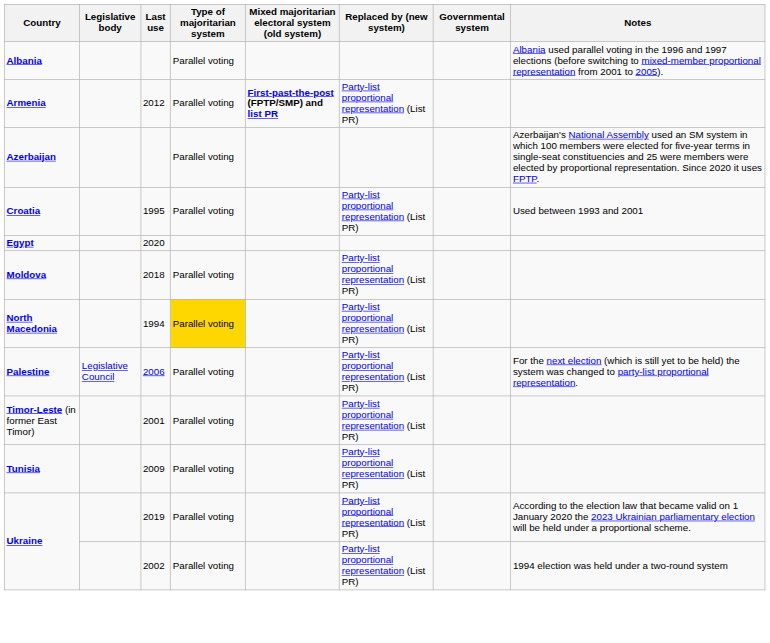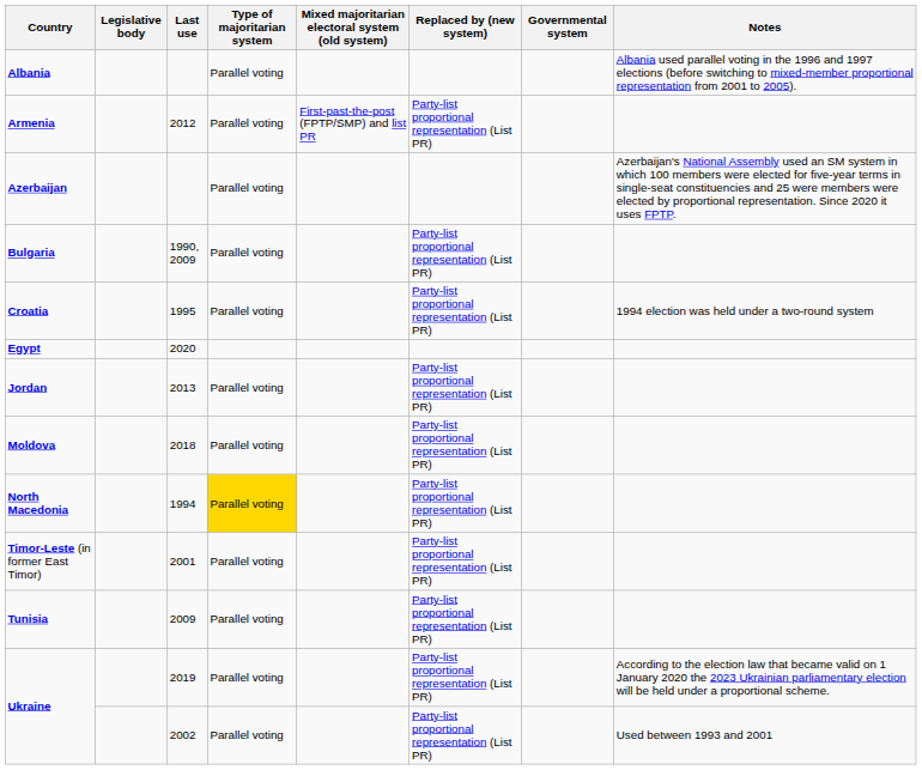 <table class="wikitable sortable">
 <tr>
 <th>Country</th>
 <th>Legislative body</th>
 <th>Last use</th>
 <th>Type of majoritarian system</th>
 <th>Mixed majoritarian electoral system (old system)</th>
 <th>Replaced by (new system)</th>
 <th>Governmental system</th>
 <th>Notes</th>
 </tr>
 <tr>
 <td><strong></strong> <strong><a href='#'>Albania</a></strong></td>
 <td></td>
 <td></td>
 <td>Parallel voting</td>
 <td></td>
 <td></td>
 <td></td>
 <td><a href='#'>Albania</a> used parallel voting in the 1996 and 1997 elections (before switching to <a href='#'>mixed-member proportional representation</a> from 2001 to <a href='#'>2005</a>).</td>
 </tr>
 <tr>
 <td><strong> <a href='#'>Armenia</a></strong></td>
 <td></td>
 <td>2012</td>
 <td>Parallel voting</td>
-<td><strong><a href='#'>First-past-the-post</a> (FPTP/SMP) and <a href='#'>list PR</a></strong></td>
+<td><a href='#'>First-past-the-post</a> (FPTP/SMP) and <a href='#'>list PR</a></td>
 <td><a href='#'>Party-list proportional representation</a> (List PR)</td>
 <td></td>
 <td></td>
 </tr>
 <tr>
 <td><strong></strong> <strong><a href='#'>Azerbaijan</a></strong></td>
 <td></td>
 <td></td>
 <td>Parallel voting</td>
 <td></td>
 <td></td>
 <td></td>
 <td>Azerbaijan's <a href='#'>National Assembly</a> used an SM system in which 100 members were elected for five-year terms in single-seat constituencies and 25 were members were elected by proportional representation. Since 2020 it uses <a href='#'>FPTP</a>.</td>
 </tr>
 <tr>
+<td><strong> <a href='#'>Bulgaria</a></strong></td>
+<td></td>
+<td>1990, 2009</td>
+<td>Parallel voting</td>
+<td></td>
+<td><a href='#'>Party-list proportional representation</a> (List PR)</td>
+<td></td>
+<td></td>
+</tr>
+<tr>
 <td><strong> <a href='#'>Croatia</a></strong></td>
 <td></td>
 <td>1995</td>
 <td>Parallel voting</td>
 <td></td>
 <td><a href='#'>Party-list proportional representation</a> (List PR)</td>
 <td></td>
-<td>Used between 1993 and 2001</td>
+<td>1994 election was held under a two-round system</td>
 </tr>
 <tr>
 <td><strong> <a href='#'>Egypt</a></strong></td>
 <td></td>
 <td>2020</td>
 <td></td>
 <td></td>
 <td></td>
+<td></td>
+<td></td>
+</tr>
+<tr>
+<td><strong> <a href='#'>Jordan</a></strong></td>
+<td></td>
+<td>2013</td>
+<td>Parallel voting</td>
+<td></td>
+<td><a href='#'>Party-list proportional representation</a> (List PR)</td>
 <td></td>
 <td></td>
 </tr>
 <tr>
 <td><strong> <a href='#'>Moldova</a></strong></td>
 <td></td>
 <td>2018</td>
 <td>Parallel voting</td>
 <td></td>
 <td><a href='#'>Party-list proportional representation</a> (List PR)</td>
 <td></td>
 <td></td>
 </tr>
 <tr>
 <td><strong> <a href='#'>North Macedonia</a></strong></td>
 <td></td>
 <td>1994</td>
 <td style="background: gold;">Parallel voting</td>
 <td></td>
 <td><a href='#'>Party-list proportional representation</a> (List PR)</td>
 <td></td>
 <td></td>
-</tr>
-<tr>
-<td><strong> <a href='#'>Palestine</a></strong></td>
-<td><a href='#'>Legislative Council</a></td>
-<td><a href='#'>2006</a></td>
-<td>Parallel voting</td>
-<td></td>
-<td><a href='#'>Party-list proportional representation</a> (List PR)</td>
-<td></td>
-<td>For the <a href='#'>next election</a> (which is still yet to be held) the system was changed to <a href='#'>party-list proportional representation</a>.</td>
 </tr>
 <tr>
 <td><strong> <a href='#'>Timor-Leste</a></strong> (in former East Timor)</td>
 <td></td>
 <td>2001</td>
 <td>Parallel voting</td>
 <td></td>
 <td><a href='#'>Party-list proportional representation</a> (List PR)</td>
 <td></td>
 <td></td>
 </tr>
 <tr>
 <td><strong> <a href='#'>Tunisia</a></strong></td>
 <td></td>
 <td>2009</td>
 <td>Parallel voting</td>
 <td></td>
 <td><a href='#'>Party-list proportional representation</a> (List PR)</td>
 <td></td>
 <td></td>
 </tr>
 <tr>
 <td rowspan="2"><strong> <a href='#'>Ukraine</a></strong></td>
 <td></td>
 <td>2019</td>
 <td>Parallel voting</td>
 <td></td>
 <td><a href='#'>Party-list proportional representation</a> (List PR)</td>
 <td></td>
 <td>According to the election law that became valid on 1 January 2020 the <a href='#'>2023 Ukrainian parliamentary election</a> will be held under a proportional scheme.</td>
 </tr>
 <tr>
 <td></td>
 <td>2002</td>
 <td>Parallel voting</td>
 <td></td>
 <td><a href='#'>Party-list proportional representation</a> (List PR)</td>
 <td></td>
-<td>1994 election was held under a two-round system</td>
+<td>Used between 1993 and 2001</td>
 </tr>
 </table>
